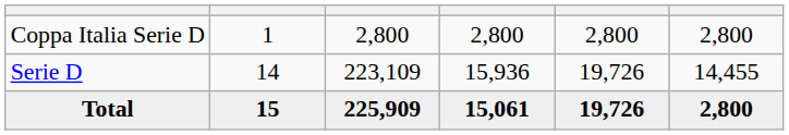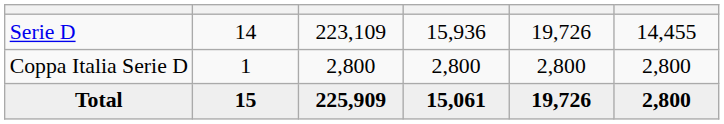 <table class="wikitable" style="text-align: center;">
 <tr>
 <th></th>
 <th style="width:70px;"></th>
 <th style="width:70px;"></th>
 <th style="width:70px;"></th>
 <th style="width:70px;"></th>
 <th style="width:70px;"></th>
 </tr>
 <tr>
+<td align=left><a href='#'>Serie D</a></td>
+<td>14</td>
+<td>223,109</td>
+<td>15,936</td>
+<td>19,726</td>
+<td>14,455</td>
+</tr>
+<tr>
 <td align=left>Coppa Italia Serie D</td>
 <td>1</td>
 <td>2,800</td>
 <td>2,800</td>
 <td>2,800</td>
 <td>2,800</td>
-</tr>
-<tr>
-<td align=left><a href='#'>Serie D</a></td>
-<td>14</td>
-<td>223,109</td>
-<td>15,936</td>
-<td>19,726</td>
-<td>14,455</td>
 </tr>
 <tr bgcolor="#EFEFEF">
 <td><strong>Total</strong></td>
 <td><strong>15</strong></td>
 <td><strong>225,909</strong></td>
 <td><strong>15,061</strong></td>
 <td><strong>19,726</strong></td>
 <td><strong>2,800</strong></td>
 </tr>
 </table>
